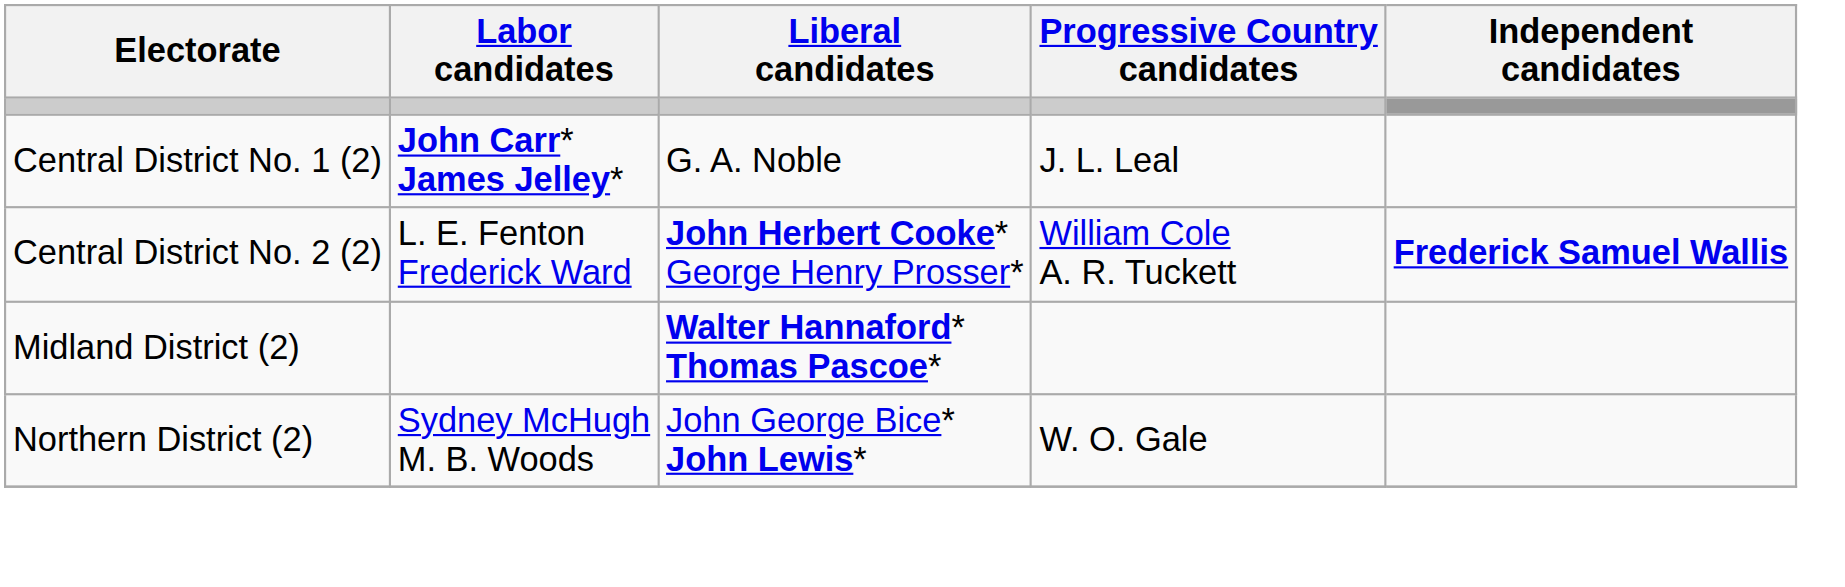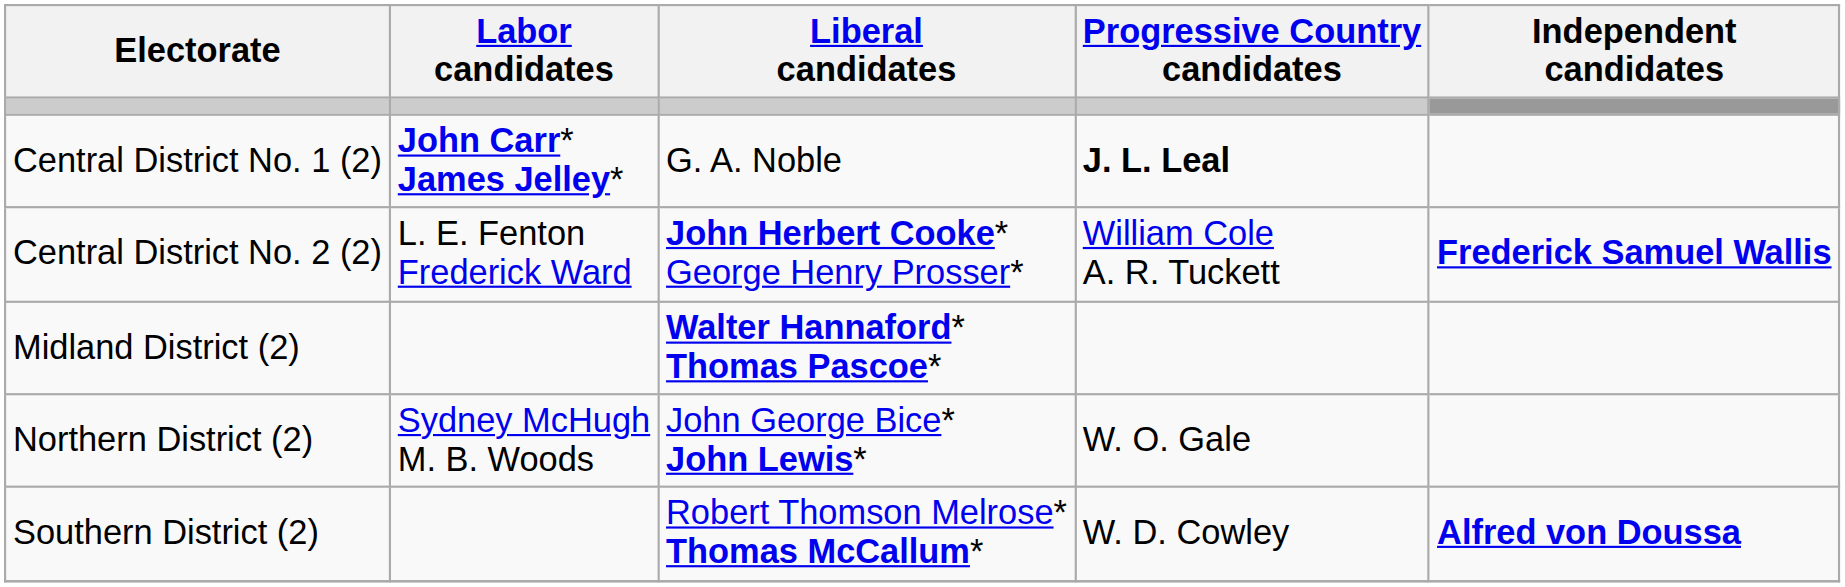 <table class="wikitable">
 <tr>
 <th>Electorate</th>
 <th><a href='#'>Labor</a><br> candidates</th>
 <th><a href='#'>Liberal</a><br> candidates</th>
 <th><a href='#'>Progressive Country</a><br> candidates</th>
 <th>Independent <br>candidates</th>
 </tr>
 <tr bgcolor="#cccccc">
 <td></td>
 <td></td>
 <td></td>
 <td></td>
 <td bgcolor="#999999"></td>
 </tr>
 <tr>
 <td>Central District No. 1 (2)</td>
 <td><strong><a href='#'>John Carr</a></strong>*<br><strong><a href='#'>James Jelley</a></strong>*</td>
 <td>G. A. Noble</td>
-<td>J. L. Leal</td>
+<td><strong>J. L. Leal</strong></td>
 <td></td>
 </tr>
 <tr>
 <td>Central District No. 2 (2)</td>
 <td>L. E. Fenton<br><a href='#'>Frederick Ward</a></td>
 <td><strong><a href='#'>John Herbert Cooke</a></strong>*<br><a href='#'>George Henry Prosser</a>*</td>
 <td><a href='#'>William Cole</a><br>A. R. Tuckett</td>
 <td><strong><a href='#'>Frederick Samuel Wallis</a></strong></td>
 </tr>
 <tr>
 <td>Midland District (2)</td>
 <td></td>
 <td><strong><a href='#'>Walter Hannaford</a></strong>*<br><strong><a href='#'>Thomas Pascoe</a></strong>*</td>
 <td></td>
 <td></td>
 </tr>
 <tr>
 <td>Northern District (2)</td>
 <td><a href='#'>Sydney McHugh</a><br>M. B. Woods</td>
 <td><a href='#'>John George Bice</a>*<br><strong><a href='#'>John Lewis</a></strong>*</td>
 <td>W. O. Gale</td>
 <td></td>
 </tr>
 <tr>
+<td>Southern District (2)</td>
+<td></td>
+<td><a href='#'>Robert Thomson Melrose</a>*<br><strong><a href='#'>Thomas McCallum</a></strong>*</td>
+<td>W. D. Cowley</td>
+<td><strong><a href='#'>Alfred von Doussa</a></strong></td>
+</tr>
+<tr>
 </tr>
 </table>
